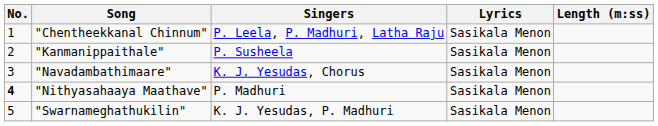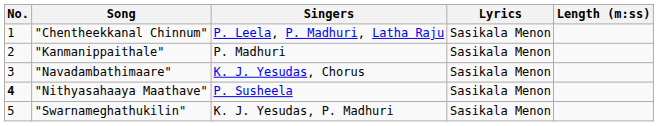 <table class="wikitable" style="font-size:95%;">
 <tr>
 <th>No.</th>
 <th>Song</th>
 <th>Singers</th>
 <th>Lyrics</th>
 <th>Length (m:ss)</th>
 </tr>
 <tr>
 <td>1</td>
 <td>"Chentheekkanal Chinnum"</td>
 <td><a href='#'>P. Leela</a>, <a href='#'>P. Madhuri</a>, <a href='#'>Latha Raju</a></td>
 <td>Sasikala Menon</td>
 <td></td>
 </tr>
 <tr>
 <td>2</td>
 <td>"Kanmanippaithale"</td>
-<td><a href='#'>P. Susheela</a></td>
+<td>P. Madhuri</td>
 <td>Sasikala Menon</td>
 <td></td>
 </tr>
 <tr>
 <td>3</td>
 <td>"Navadambathimaare"</td>
 <td><a href='#'>K. J. Yesudas</a>, Chorus</td>
 <td>Sasikala Menon</td>
 <td></td>
 </tr>
 <tr>
 <td><strong>4</strong></td>
 <td>"Nithyasahaaya Maathave"</td>
-<td>P. Madhuri</td>
+<td><a href='#'>P. Susheela</a></td>
 <td>Sasikala Menon</td>
 <td></td>
 </tr>
 <tr>
 <td>5</td>
 <td>"Swarnameghathukilin"</td>
 <td>K. J. Yesudas, P. Madhuri</td>
 <td>Sasikala Menon</td>
 <td></td>
 </tr>
 </table>
